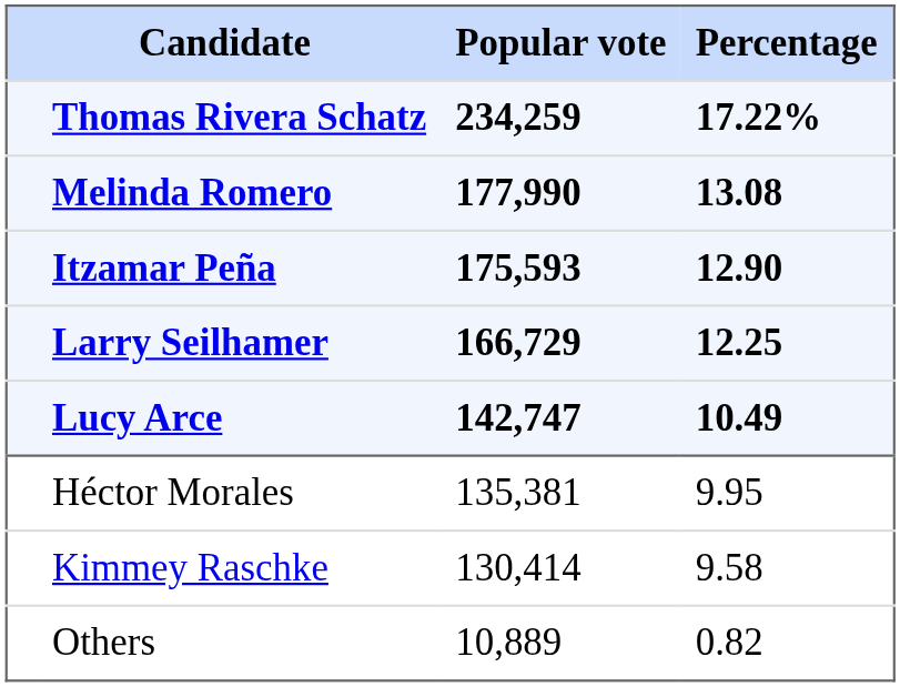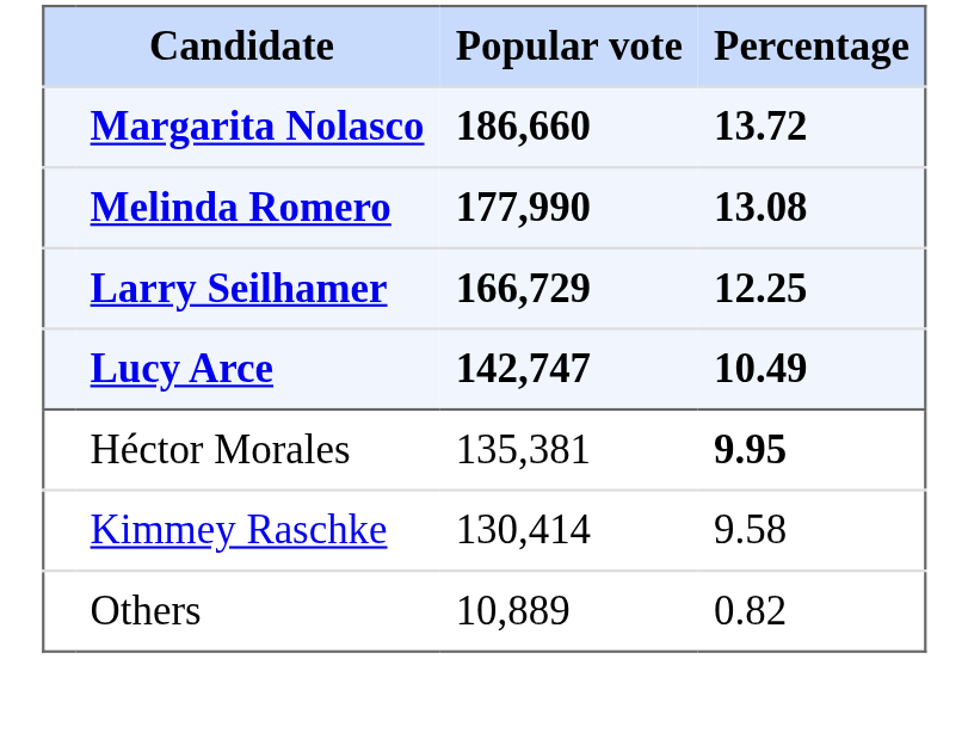 <table style="border: 1px solid #666666; border-collapse: collapse" align="center" cellpadding="6">
 <tr style="background-color: #C9DBFC">
 <th colspan="2">Candidate</th>
 <th>Popular vote</th>
 <th>Percentage</th>
 </tr>
 <tr style="background-color: #F0F5FE">
 <td style="border-top: 1px solid #DDDDDD"></td>
-<td style="border-top: 1px solid #DDDDDD"><strong><a href='#'>Thomas Rivera Schatz</a></strong></td>
-<td style="border-top: 1px solid #DDDDDD"><strong>234,259</strong></td>
-<td style="border-top: 1px solid #DDDDDD"><strong>17.22%</strong></td>
+<td style="border-top: 1px solid #DDDDDD"><strong><a href='#'>Margarita Nolasco</a></strong></td>
+<td style="border-top: 1px solid #DDDDDD"><strong>186,660</strong></td>
+<td style="border-top: 1px solid #DDDDDD"><strong>13.72</strong></td>
 </tr>
 <tr style="background-color: #F0F5FE">
 <td style="border-top: 1px solid #DDDDDD"></td>
 <td style="border-top: 1px solid #DDDDDD"><strong><a href='#'>Melinda Romero</a></strong></td>
 <td style="border-top: 1px solid #DDDDDD"><strong>177,990</strong></td>
 <td style="border-top: 1px solid #DDDDDD"><strong>13.08</strong></td>
-</tr>
-<tr style="background-color: #F0F5FE">
-<td style="border-top: 1px solid #DDDDDD"></td>
-<td style="border-top: 1px solid #DDDDDD"><strong><a href='#'>Itzamar Peña</a></strong></td>
-<td style="border-top: 1px solid #DDDDDD"><strong>175,593</strong></td>
-<td style="border-top: 1px solid #DDDDDD"><strong>12.90</strong></td>
 </tr>
 <tr style="background-color: #F0F5FE">
 <td style="border-top: 1px solid #DDDDDD"></td>
 <td style="border-top: 1px solid #DDDDDD"><strong><a href='#'>Larry Seilhamer</a></strong></td>
 <td style="border-top: 1px solid #DDDDDD"><strong>166,729</strong></td>
 <td style="border-top: 1px solid #DDDDDD"><strong>12.25</strong></td>
 </tr>
 <tr style="background-color: #F0F5FE">
 <td style="border-top: 1px solid #DDDDDD"></td>
 <td style="border-top: 1px solid #DDDDDD"><strong><a href='#'>Lucy Arce</a></strong></td>
 <td style="border-top: 1px solid #DDDDDD"><strong>142,747</strong></td>
 <td style="border-top: 1px solid #DDDDDD"><strong>10.49</strong></td>
 </tr>
 <tr>
 <td style="border-top: 1px solid #666666"></td>
 <td style="border-top: 1px solid #666666">Héctor Morales</td>
 <td style="border-top: 1px solid #666666">135,381</td>
-<td style="border-top: 1px solid #666666">9.95</td>
+<td style="border-top: 1px solid #666666"><strong>9.95</strong></td>
 </tr>
 <tr>
 <td style="border-top: 1px solid #DDDDDD"></td>
 <td style="border-top: 1px solid #DDDDDD"><a href='#'>Kimmey Raschke</a></td>
 <td style="border-top: 1px solid #DDDDDD">130,414</td>
 <td style="border-top: 1px solid #DDDDDD">9.58</td>
 </tr>
 <tr>
 <td style="border-top: 1px solid #DDDDDD"></td>
 <td style="border-top: 1px solid #DDDDDD">Others</td>
 <td style="border-top: 1px solid #DDDDDD">10,889</td>
 <td style="border-top: 1px solid #DDDDDD">0.82</td>
 </tr>
 </table>
